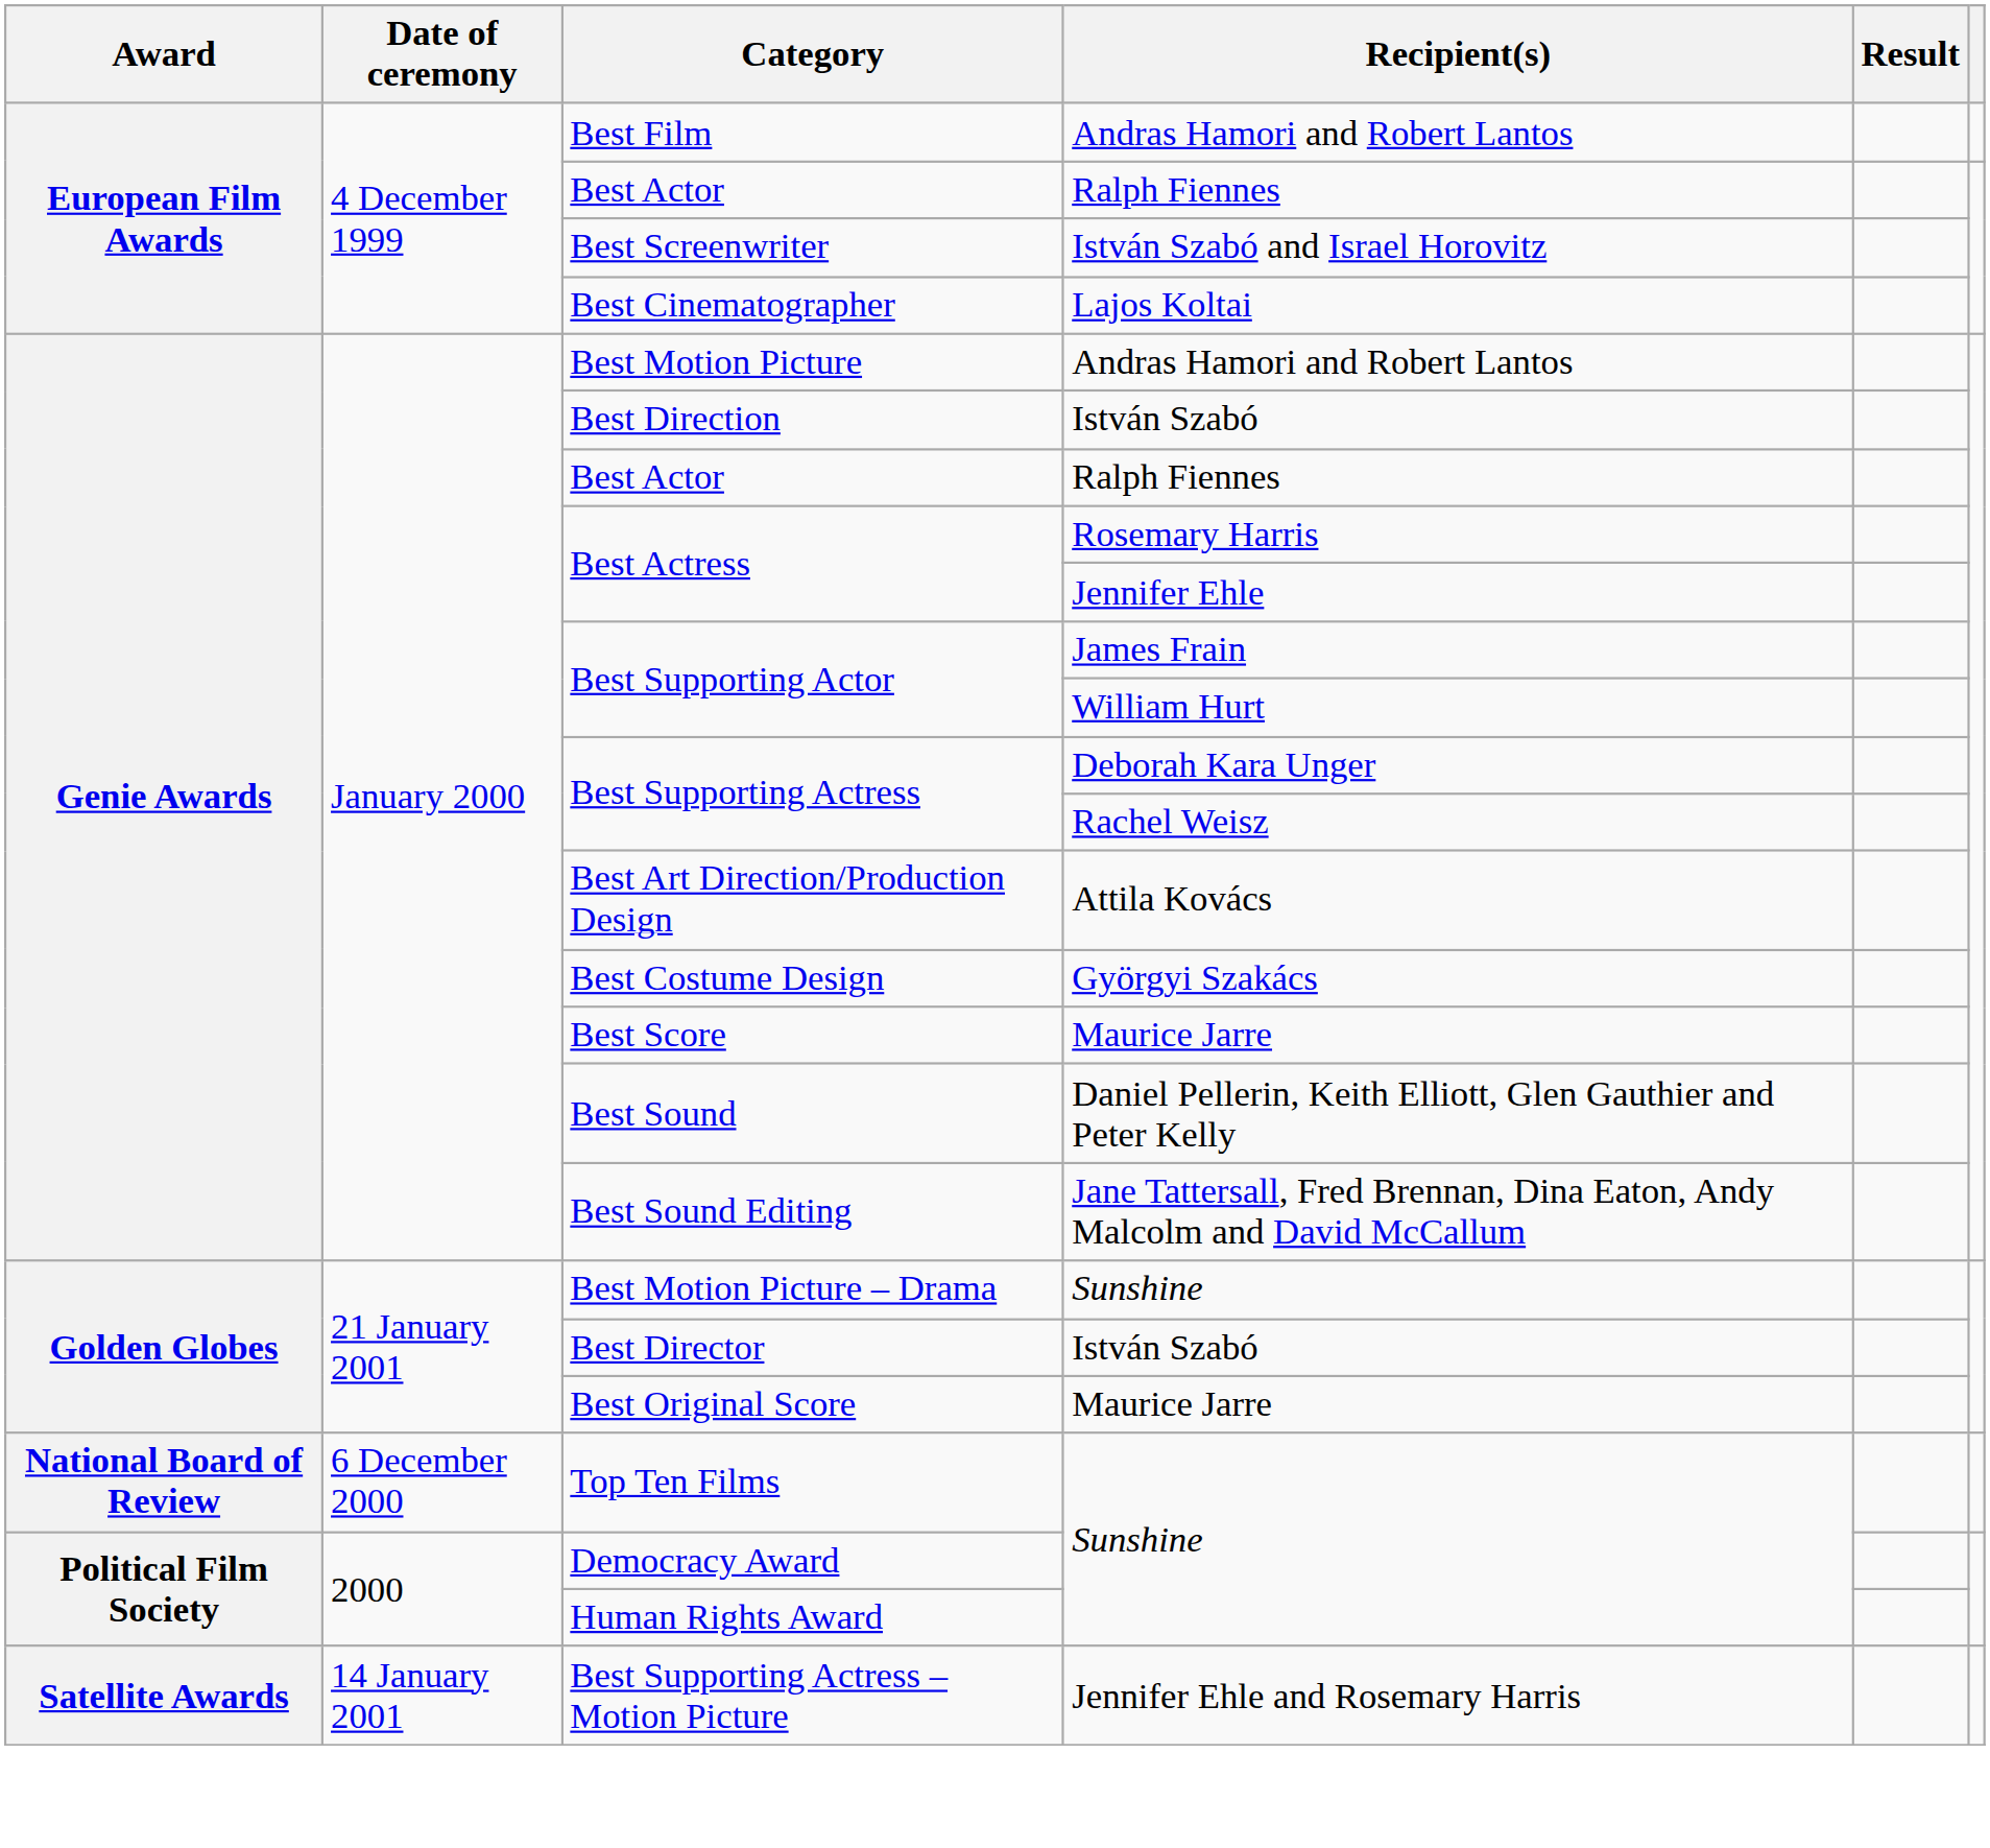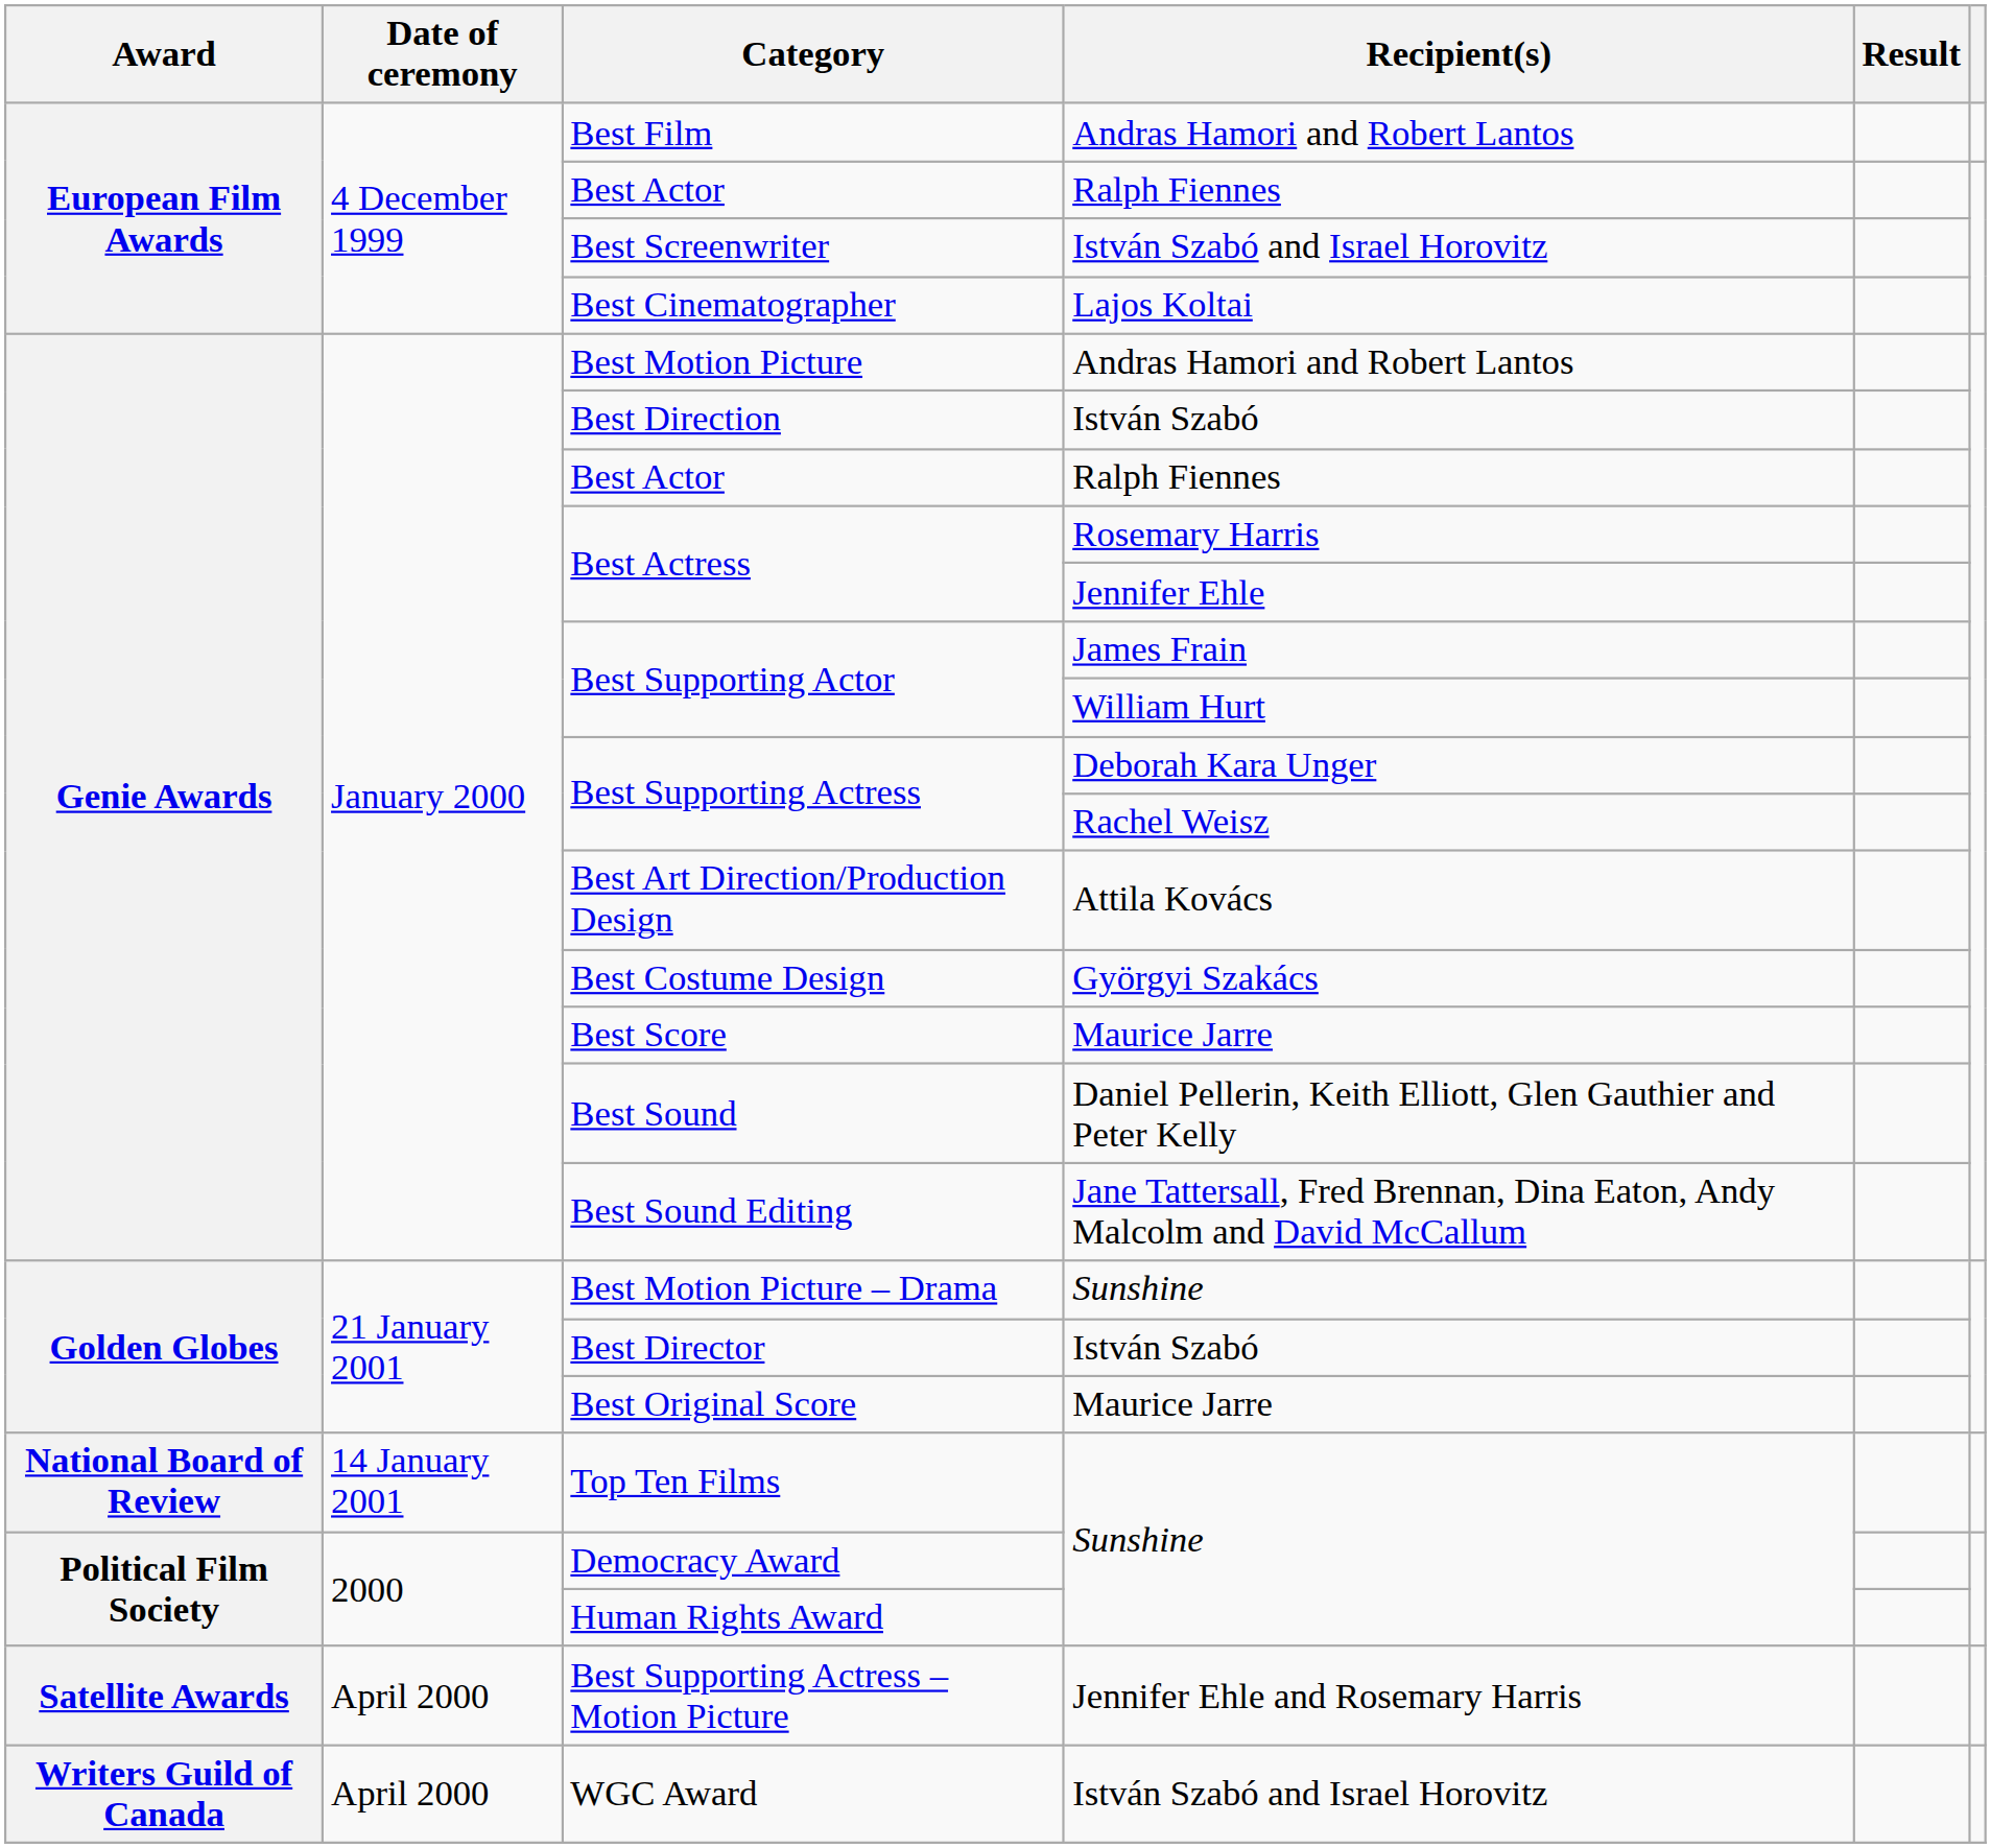 <table class="wikitable plainrowheaders sortable"  style="width: 99%;">
 <tr>
 <th scope="col">Award</th>
 <th scope="col">Date of ceremony</th>
 <th scope="col">Category</th>
 <th scope="col">Recipient(s)</th>
 <th scope="col">Result</th>
 <th scope="col" class="unsortable"></th>
 </tr>
 <tr>
 <th scope="row" rowspan=4><a href='#'>European Film Awards</a></th>
 <td rowspan="4"><a href='#'>4 December 1999</a></td>
 <td><a href='#'>Best Film</a></td>
 <td><a href='#'>Andras Hamori</a> and <a href='#'>Robert Lantos</a></td>
 <td></td>
 <td rowspan="1"></td>
 </tr>
 <tr>
 <td><a href='#'>Best Actor</a></td>
 <td><a href='#'>Ralph Fiennes</a></td>
 <td></td>
 <td rowspan="3"></td>
 </tr>
 <tr>
 <td><a href='#'>Best Screenwriter</a></td>
 <td><a href='#'>István Szabó</a> and <a href='#'>Israel Horovitz</a></td>
 <td></td>
 </tr>
 <tr>
 <td><a href='#'>Best Cinematographer</a></td>
 <td><a href='#'>Lajos Koltai</a></td>
 <td></td>
 </tr>
 <tr>
 <th scope="row" rowspan=14><a href='#'>Genie Awards</a></th>
 <td rowspan="14"><a href='#'>January 2000</a></td>
 <td><a href='#'>Best Motion Picture</a></td>
 <td>Andras Hamori and Robert Lantos</td>
 <td></td>
 <td rowspan="14"></td>
 </tr>
 <tr>
 <td><a href='#'>Best Direction</a></td>
 <td>István Szabó</td>
 <td></td>
 </tr>
 <tr>
 <td><a href='#'>Best Actor</a></td>
 <td>Ralph Fiennes</td>
 <td></td>
 </tr>
 <tr>
 <td rowspan="2"><a href='#'>Best Actress</a></td>
 <td><a href='#'>Rosemary Harris</a></td>
 <td></td>
 </tr>
 <tr>
 <td><a href='#'>Jennifer Ehle</a></td>
 <td></td>
 </tr>
 <tr>
 <td rowspan="2"><a href='#'>Best Supporting Actor</a></td>
 <td><a href='#'>James Frain</a></td>
 <td></td>
 </tr>
 <tr>
 <td><a href='#'>William Hurt</a></td>
 <td></td>
 </tr>
 <tr>
 <td rowspan="2"><a href='#'>Best Supporting Actress</a></td>
 <td><a href='#'>Deborah Kara Unger</a></td>
 <td></td>
 </tr>
 <tr>
 <td><a href='#'>Rachel Weisz</a></td>
 <td></td>
 </tr>
 <tr>
 <td><a href='#'>Best Art Direction/Production Design</a></td>
 <td>Attila Kovács</td>
 <td></td>
 </tr>
 <tr>
 <td><a href='#'>Best Costume Design</a></td>
 <td><a href='#'>Györgyi Szakács</a></td>
 <td></td>
 </tr>
 <tr>
 <td><a href='#'>Best Score</a></td>
 <td><a href='#'>Maurice Jarre</a></td>
 <td></td>
 </tr>
 <tr>
 <td><a href='#'>Best Sound</a></td>
 <td>Daniel Pellerin, Keith Elliott, Glen Gauthier and Peter Kelly</td>
 <td></td>
 </tr>
 <tr>
 <td><a href='#'>Best Sound Editing</a></td>
 <td><a href='#'>Jane Tattersall</a>, Fred Brennan, Dina Eaton, Andy Malcolm and <a href='#'>David McCallum</a></td>
 <td></td>
 </tr>
 <tr>
 <th scope="row" rowspan=3><a href='#'>Golden Globes</a></th>
 <td rowspan="3"><a href='#'>21 January 2001</a></td>
 <td><a href='#'>Best Motion Picture – Drama</a></td>
 <td><em>Sunshine</em></td>
 <td></td>
 <td rowspan="3"></td>
 </tr>
 <tr>
 <td><a href='#'>Best Director</a></td>
 <td>István Szabó</td>
 <td></td>
 </tr>
 <tr>
 <td><a href='#'>Best Original Score</a></td>
 <td>Maurice Jarre</td>
 <td></td>
 </tr>
 <tr>
 <th scope="row"><a href='#'>National Board of Review</a></th>
-<td rowspan="1"><a href='#'>6 December 2000</a></td>
+<td rowspan="1"><a href='#'>14 January 2001</a></td>
 <td><a href='#'>Top Ten Films</a></td>
 <td rowspan="3"><em>Sunshine</em></td>
 <td></td>
 <td rowspan="1"></td>
 </tr>
 <tr>
 <th scope="row" rowspan=2>Political Film Society</th>
 <td rowspan="2">2000</td>
 <td><a href='#'>Democracy Award</a></td>
 <td></td>
 <td rowspan="2"></td>
 </tr>
 <tr>
 <td><a href='#'>Human Rights Award</a></td>
 <td></td>
 </tr>
 <tr>
 <th scope="row"><a href='#'>Satellite Awards</a></th>
-<td rowspan="1"><a href='#'>14 January 2001</a></td>
+<td>April 2000</td>
 <td><a href='#'>Best Supporting Actress – Motion Picture</a></td>
 <td>Jennifer Ehle and Rosemary Harris</td>
 <td></td>
 <td rowspan="1"></td>
 </tr>
 <tr>
+<th scope="row"><a href='#'>Writers Guild of Canada</a></th>
+<td>April 2000</td>
+<td>WGC Award</td>
+<td>István Szabó and Israel Horovitz</td>
+<td></td>
+<td rowspan="1"></td>
+</tr>
+<tr>
 </tr>
 </table>
